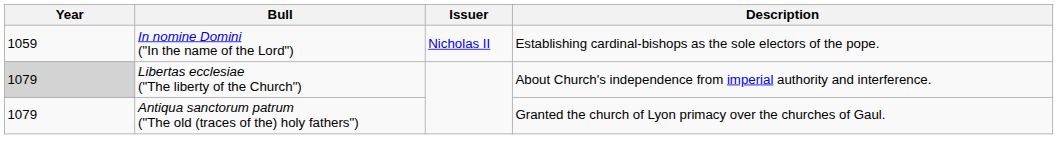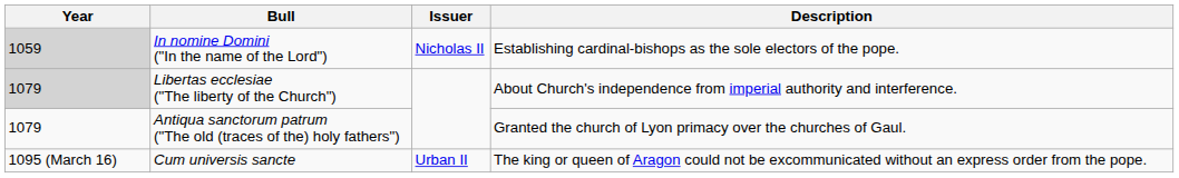 <table class="wikitable" style="width:100%;">
 <tr>
 <th width="150">Year</th>
 <th>Bull</th>
 <th>Issuer</th>
 <th>Description</th>
 </tr>
 <tr>
-<td>1059</td>
+<td style="background: lightgrey;">1059</td>
 <td><em><a href='#'>In nomine Domini</a></em><br>("In the name of the Lord")</td>
 <td><a href='#'>Nicholas II</a></td>
 <td>Establishing cardinal-bishops as the sole electors of the pope.</td>
 </tr>
 <tr>
 <td style="background: lightgrey;">1079</td>
 <td><em>Libertas ecclesiae</em><br>("The liberty of the Church")</td>
 <td rowspan=2></td>
 <td>About Church's independence from <a href='#'>imperial</a> authority and interference.</td>
 </tr>
 <tr>
 <td>1079</td>
 <td><em>Antiqua sanctorum patrum</em><br>("The old (traces of the) holy fathers")</td>
 <td>Granted the church of Lyon primacy over the churches of Gaul.</td>
 </tr>
+<tr>
+<td>1095 (March 16)</td>
+<td><em>Cum universis sancte</em></td>
+<td><a href='#'>Urban II</a></td>
+<td>The king or queen of <a href='#'>Aragon</a> could not be excommunicated without an express order from the pope.</td>
+</tr>
 </table>
